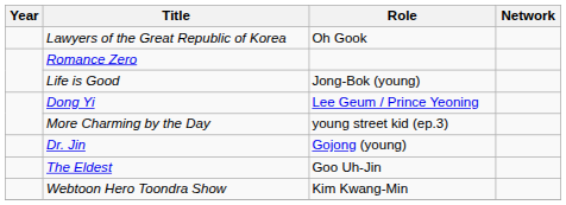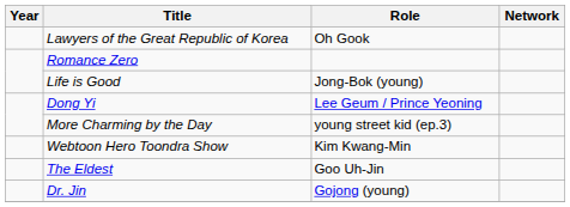 <table class="wikitable" style="width:650px">
 <tr>
 <th>Year</th>
 <th>Title</th>
 <th>Role</th>
 <th>Network</th>
 </tr>
 <tr>
 <td></td>
 <td><em>Lawyers of the Great Republic of Korea</em></td>
 <td>Oh Gook</td>
 <td></td>
 </tr>
 <tr>
 <td rowspan="2"></td>
 <td><em><a href='#'>Romance Zero</a></em></td>
 <td></td>
 <td></td>
 </tr>
 <tr>
 <td><em>Life is Good</em></td>
 <td>Jong-Bok (young)</td>
 <td></td>
 </tr>
 <tr>
 <td rowspan="2"></td>
 <td><em><a href='#'>Dong Yi</a></em></td>
 <td><a href='#'>Lee Geum / Prince Yeoning</a></td>
 <td></td>
 </tr>
 <tr>
 <td><em>More Charming by the Day</em></td>
 <td>young street kid (ep.3)</td>
 <td></td>
 </tr>
 <tr>
 <td></td>
-<td><em><a href='#'>Dr. Jin</a></em></td>
-<td><a href='#'>Gojong</a> (young)</td>
+<td><em>Webtoon Hero Toondra Show</em></td>
+<td>Kim Kwang-Min</td>
 <td></td>
 </tr>
 <tr>
 <td></td>
 <td><em><a href='#'>The Eldest</a></em></td>
 <td>Goo Uh-Jin</td>
 <td></td>
 </tr>
 <tr>
 <td></td>
-<td><em>Webtoon Hero Toondra Show</em></td>
-<td>Kim Kwang-Min</td>
+<td><em><a href='#'>Dr. Jin</a></em></td>
+<td><a href='#'>Gojong</a> (young)</td>
 <td></td>
 </tr>
 <tr>
 </tr>
 </table>
